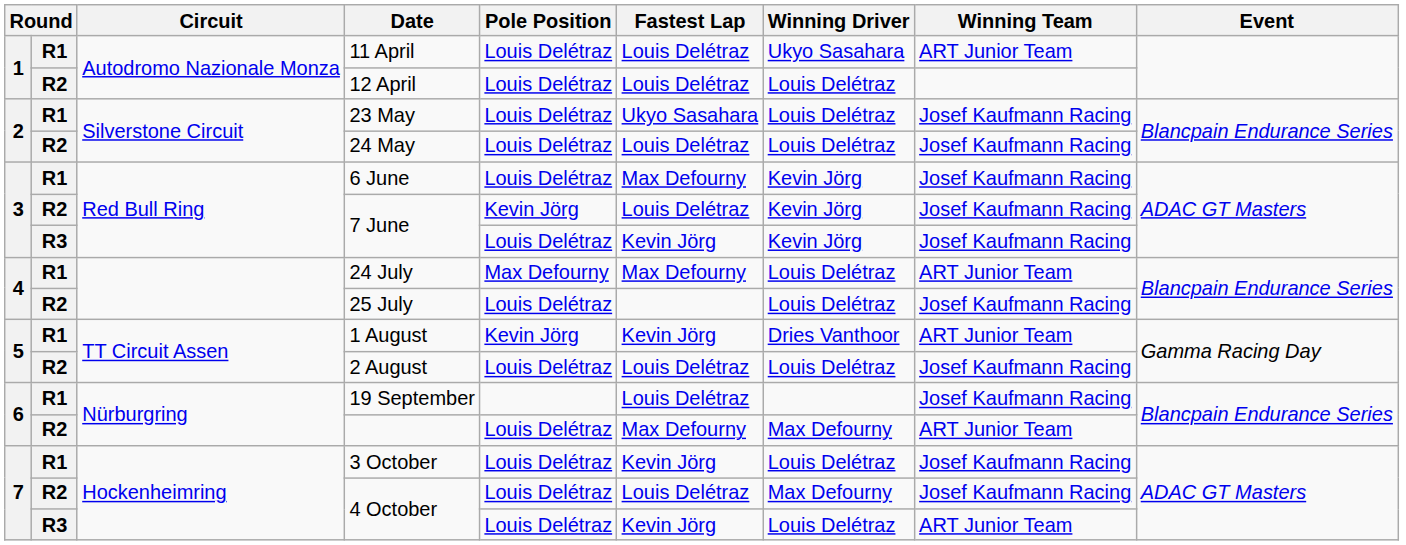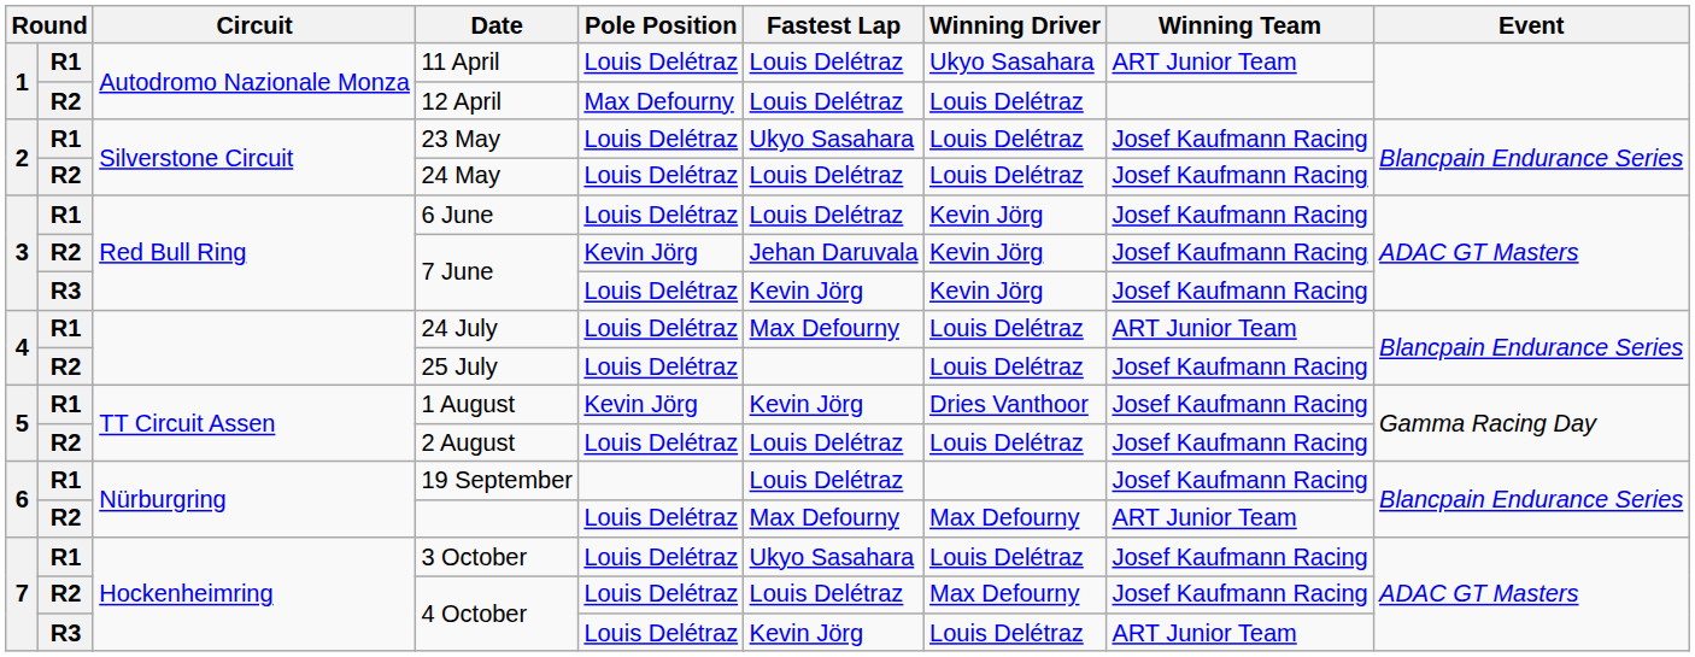 <table class="wikitable" style="font-size: 85%">
 <tr>
 <th colspan=2>Round</th>
 <th>Circuit</th>
 <th>Date</th>
 <th>Pole Position</th>
 <th>Fastest Lap</th>
 <th>Winning Driver</th>
 <th>Winning Team</th>
 <th>Event</th>
 </tr>
 <tr>
 <th rowspan=2>1</th>
 <th>R1</th>
 <td rowspan=2> <a href='#'>Autodromo Nazionale Monza</a></td>
 <td>11 April</td>
 <td> <a href='#'>Louis Delétraz</a></td>
 <td> <a href='#'>Louis Delétraz</a></td>
 <td> <a href='#'>Ukyo Sasahara</a></td>
 <td> <a href='#'>ART Junior Team</a></td>
 <td rowspan=2></td>
 </tr>
 <tr>
 <th>R2</th>
 <td>12 April</td>
-<td> <a href='#'>Louis Delétraz</a></td>
+<td> <a href='#'>Max Defourny</a></td>
 <td> <a href='#'>Louis Delétraz</a></td>
 <td> <a href='#'>Louis Delétraz</a></td>
 <td></td>
 </tr>
 <tr>
 <th rowspan=2>2</th>
 <th>R1</th>
 <td rowspan=2> <a href='#'>Silverstone Circuit</a></td>
 <td>23 May</td>
 <td> <a href='#'>Louis Delétraz</a></td>
 <td> <a href='#'>Ukyo Sasahara</a></td>
 <td> <a href='#'>Louis Delétraz</a></td>
 <td> <a href='#'>Josef Kaufmann Racing</a></td>
 <td rowspan=2><em><a href='#'>Blancpain Endurance Series</a></em></td>
 </tr>
 <tr>
 <th>R2</th>
 <td>24 May</td>
 <td> <a href='#'>Louis Delétraz</a></td>
 <td> <a href='#'>Louis Delétraz</a></td>
 <td> <a href='#'>Louis Delétraz</a></td>
 <td> <a href='#'>Josef Kaufmann Racing</a></td>
 </tr>
 <tr>
 <th rowspan=3>3</th>
 <th>R1</th>
 <td rowspan=3> <a href='#'>Red Bull Ring</a></td>
 <td>6 June</td>
 <td> <a href='#'>Louis Delétraz</a></td>
-<td> <a href='#'>Max Defourny</a></td>
+<td> <a href='#'>Louis Delétraz</a></td>
 <td> <a href='#'>Kevin Jörg</a></td>
 <td> <a href='#'>Josef Kaufmann Racing</a></td>
 <td rowspan=3><em><a href='#'>ADAC GT Masters</a></em></td>
 </tr>
 <tr>
 <th>R2</th>
 <td rowspan=2>7 June</td>
 <td> <a href='#'>Kevin Jörg</a></td>
-<td> <a href='#'>Louis Delétraz</a></td>
+<td> <a href='#'>Jehan Daruvala</a></td>
 <td> <a href='#'>Kevin Jörg</a></td>
 <td> <a href='#'>Josef Kaufmann Racing</a></td>
 </tr>
 <tr>
 <th>R3</th>
 <td> <a href='#'>Louis Delétraz</a></td>
 <td> <a href='#'>Kevin Jörg</a></td>
 <td> <a href='#'>Kevin Jörg</a></td>
 <td> <a href='#'>Josef Kaufmann Racing</a></td>
 </tr>
 <tr>
 <th rowspan=2>4</th>
 <th>R1</th>
 <td rowspan=2></td>
 <td>24 July</td>
-<td> <a href='#'>Max Defourny</a></td>
+<td> <a href='#'>Louis Delétraz</a></td>
 <td> <a href='#'>Max Defourny</a></td>
 <td> <a href='#'>Louis Delétraz</a></td>
 <td> <a href='#'>ART Junior Team</a></td>
 <td rowspan=2><em><a href='#'>Blancpain Endurance Series</a></em></td>
 </tr>
 <tr>
 <th>R2</th>
 <td>25 July</td>
 <td> <a href='#'>Louis Delétraz</a></td>
 <td></td>
 <td> <a href='#'>Louis Delétraz</a></td>
 <td> <a href='#'>Josef Kaufmann Racing</a></td>
 </tr>
 <tr>
 <th rowspan=2>5</th>
 <th>R1</th>
 <td rowspan=2> <a href='#'>TT Circuit Assen</a></td>
 <td>1 August</td>
 <td> <a href='#'>Kevin Jörg</a></td>
 <td> <a href='#'>Kevin Jörg</a></td>
 <td> <a href='#'>Dries Vanthoor</a></td>
-<td> <a href='#'>ART Junior Team</a></td>
+<td> <a href='#'>Josef Kaufmann Racing</a></td>
 <td rowspan=2><em>Gamma Racing Day</em></td>
 </tr>
 <tr>
 <th>R2</th>
 <td>2 August</td>
 <td> <a href='#'>Louis Delétraz</a></td>
 <td> <a href='#'>Louis Delétraz</a></td>
 <td> <a href='#'>Louis Delétraz</a></td>
 <td> <a href='#'>Josef Kaufmann Racing</a></td>
 </tr>
 <tr>
 <th rowspan=2>6</th>
 <th>R1</th>
 <td rowspan=2> <a href='#'>Nürburgring</a></td>
 <td>19 September</td>
 <td></td>
 <td> <a href='#'>Louis Delétraz</a></td>
 <td></td>
 <td> <a href='#'>Josef Kaufmann Racing</a></td>
 <td rowspan=2><em><a href='#'>Blancpain Endurance Series</a></em></td>
 </tr>
 <tr>
 <th>R2</th>
 <td></td>
 <td> <a href='#'>Louis Delétraz</a></td>
 <td> <a href='#'>Max Defourny</a></td>
 <td> <a href='#'>Max Defourny</a></td>
 <td> <a href='#'>ART Junior Team</a></td>
 </tr>
 <tr>
 <th rowspan=3>7</th>
 <th>R1</th>
 <td rowspan=3> <a href='#'>Hockenheimring</a></td>
 <td>3 October</td>
 <td> <a href='#'>Louis Delétraz</a></td>
-<td> <a href='#'>Kevin Jörg</a></td>
+<td> <a href='#'>Ukyo Sasahara</a></td>
 <td> <a href='#'>Louis Delétraz</a></td>
 <td> <a href='#'>Josef Kaufmann Racing</a></td>
 <td rowspan=3><em><a href='#'>ADAC GT Masters</a></em></td>
 </tr>
 <tr>
 <th>R2</th>
 <td rowspan=2>4 October</td>
 <td> <a href='#'>Louis Delétraz</a></td>
 <td> <a href='#'>Louis Delétraz</a></td>
 <td> <a href='#'>Max Defourny</a></td>
 <td> <a href='#'>Josef Kaufmann Racing</a></td>
 </tr>
 <tr>
 <th>R3</th>
 <td> <a href='#'>Louis Delétraz</a></td>
 <td> <a href='#'>Kevin Jörg</a></td>
 <td> <a href='#'>Louis Delétraz</a></td>
 <td> <a href='#'>ART Junior Team</a></td>
 </tr>
 </table>
